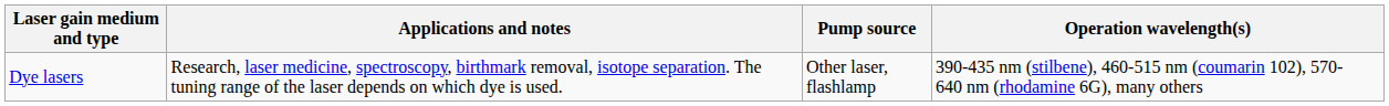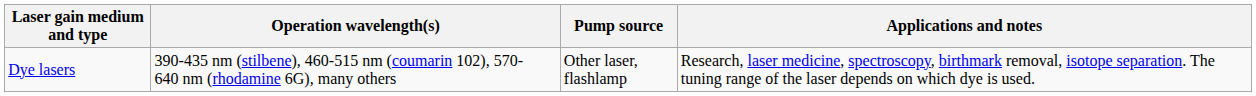 <table class="wikitable sortable">
 <tr>
 <th>Laser gain medium and type</th>
+<th class="unsortable">Operation wavelength(s)</th>
+<th class="unsortable">Pump source</th>
 <th class="unsortable">Applications and notes</th>
-<th class="unsortable">Pump source</th>
-<th class="unsortable">Operation wavelength(s)</th>
 </tr>
 <tr>
 <td><a href='#'>Dye lasers</a></td>
+<td>390-435 nm (<a href='#'>stilbene</a>), 460-515 nm (<a href='#'>coumarin</a> 102), 570-640 nm (<a href='#'>rhodamine</a> 6G), many others</td>
+<td>Other laser, flashlamp</td>
 <td>Research, <a href='#'>laser medicine</a>, <a href='#'>spectroscopy</a>, <a href='#'>birthmark</a> removal, <a href='#'>isotope separation</a>. The tuning range of the laser depends on which dye is used.</td>
-<td>Other laser, flashlamp</td>
-<td>390-435 nm (<a href='#'>stilbene</a>), 460-515 nm (<a href='#'>coumarin</a> 102), 570-640 nm (<a href='#'>rhodamine</a> 6G), many others</td>
 </tr>
 </table>
